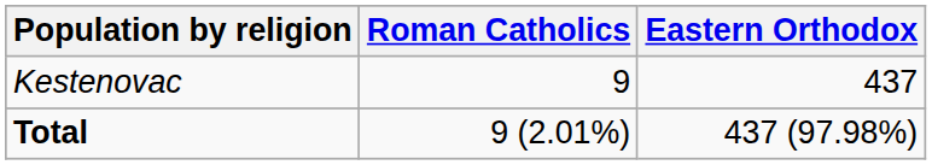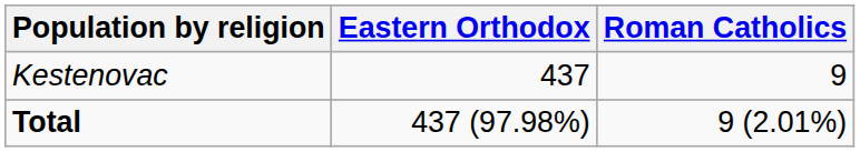 <table class="wikitable sortable">
 <tr>
 <th>Population by religion</th>
+<th><a href='#'>Eastern Orthodox</a></th>
 <th><a href='#'>Roman Catholics</a></th>
-<th><a href='#'>Eastern Orthodox</a></th>
 </tr>
 <tr>
 <td><em>Kestenovac</em></td>
+<td align="right">437</td>
 <td align="right">9</td>
-<td align="right">437</td>
 </tr>
 <tr>
 <td><strong>Total</strong></td>
+<td align="right">437 (97.98%)</td>
 <td align="right">9 (2.01%)</td>
-<td align="right">437 (97.98%)</td>
 </tr>
 </table>
